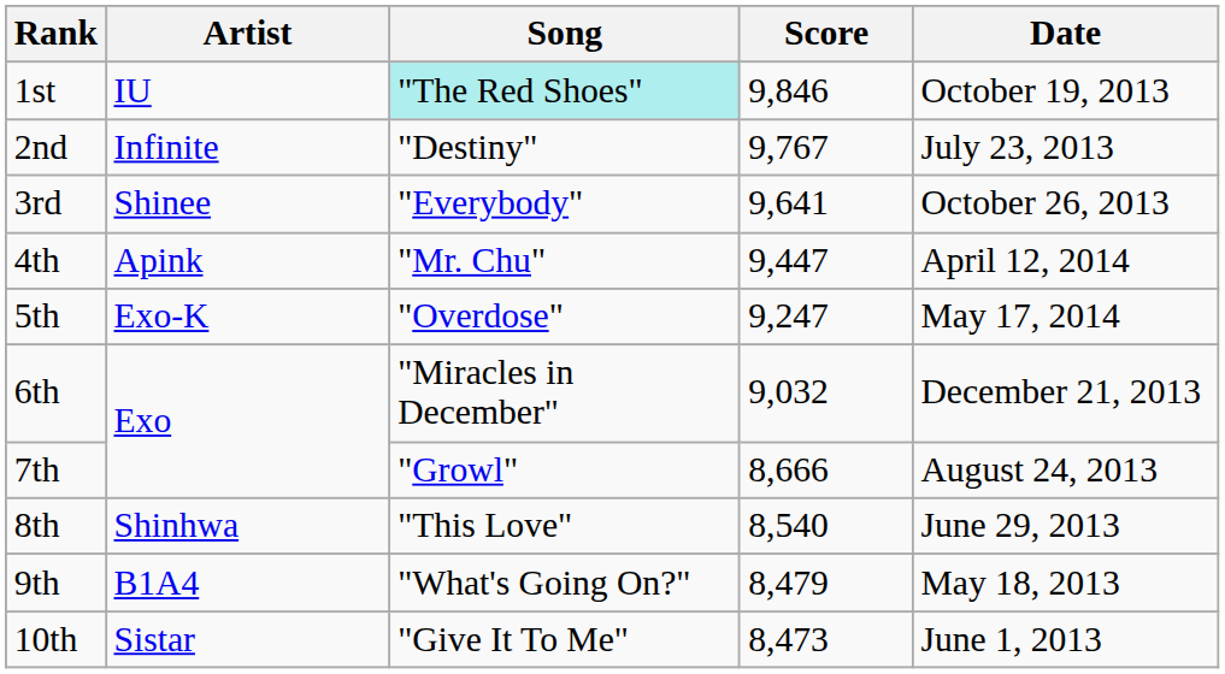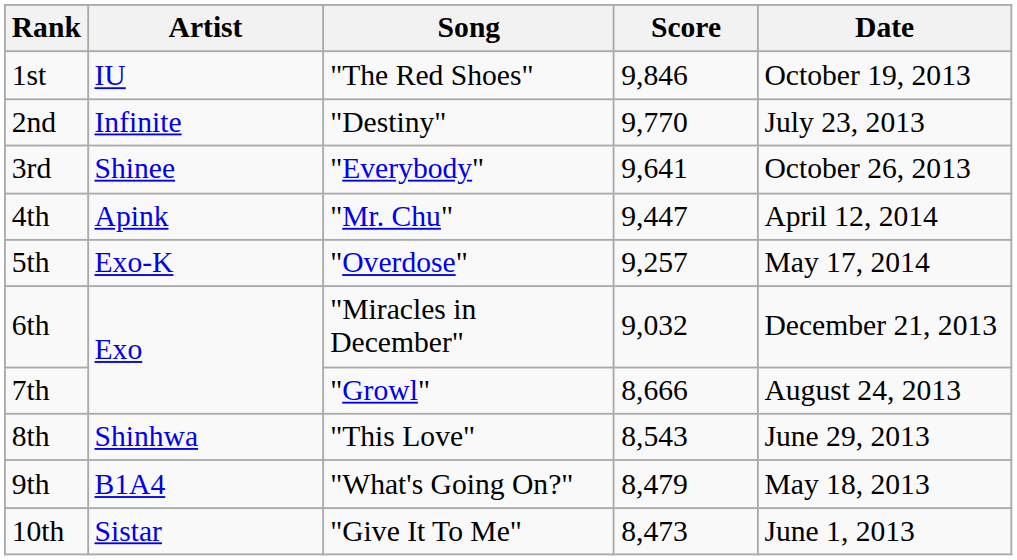 <table class="wikitable">
 <tr>
 <th>Rank</th>
 <th style="width:120px">Artist</th>
 <th style="width:150px">Song</th>
 <th style="width:70px">Score</th>
 <th style="width:130px">Date</th>
 </tr>
 <tr>
 <td>1st</td>
 <td><a href='#'>IU</a></td>
-<td style="background: paleturquoise;">"The Red Shoes"</td>
+<td>"The Red Shoes"</td>
 <td>9,846</td>
 <td>October 19, 2013</td>
 </tr>
 <tr>
 <td>2nd</td>
 <td><a href='#'>Infinite</a></td>
 <td>"Destiny"</td>
-<td>9,767</td>
+<td>9,770</td>
 <td>July 23, 2013</td>
 </tr>
 <tr>
 <td>3rd</td>
 <td><a href='#'>Shinee</a></td>
 <td>"<a href='#'>Everybody</a>"</td>
 <td>9,641</td>
 <td>October 26, 2013</td>
 </tr>
 <tr>
 <td>4th</td>
 <td><a href='#'>Apink</a></td>
 <td>"<a href='#'>Mr. Chu</a>"</td>
 <td>9,447</td>
 <td>April 12, 2014</td>
 </tr>
 <tr>
 <td>5th</td>
 <td><a href='#'>Exo-K</a></td>
 <td>"<a href='#'>Overdose</a>"</td>
-<td>9,247</td>
+<td>9,257</td>
 <td>May 17, 2014</td>
 </tr>
 <tr>
 <td>6th</td>
 <td rowspan="2"><a href='#'>Exo</a></td>
 <td>"Miracles in December"</td>
 <td>9,032</td>
 <td>December 21, 2013</td>
 </tr>
 <tr>
 <td>7th</td>
 <td>"<a href='#'>Growl</a>"</td>
 <td>8,666</td>
 <td>August 24, 2013</td>
 </tr>
 <tr>
 <td>8th</td>
 <td><a href='#'>Shinhwa</a></td>
 <td>"This Love"</td>
-<td>8,540</td>
+<td>8,543</td>
 <td>June 29, 2013</td>
 </tr>
 <tr>
 <td>9th</td>
 <td><a href='#'>B1A4</a></td>
 <td>"What's Going On?"</td>
 <td>8,479</td>
 <td>May 18, 2013</td>
 </tr>
 <tr>
 <td>10th</td>
 <td><a href='#'>Sistar</a></td>
 <td>"Give It To Me"</td>
 <td>8,473</td>
 <td>June 1, 2013</td>
 </tr>
 </table>
